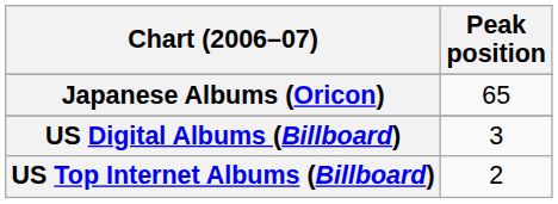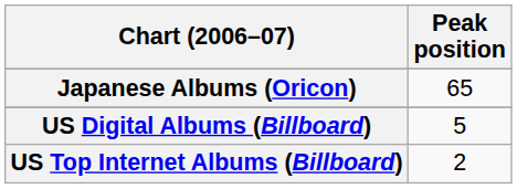 <table class="wikitable sortable plainrowheaders" style="text-align:center">
 <tr>
 <th scope="col">Chart (2006–07)</th>
 <th scope="col">Peak<br>position</th>
 </tr>
 <tr>
 </tr>
 <tr>
 </tr>
 <tr>
 </tr>
 <tr>
 <th scope="row">Japanese Albums (<a href='#'>Oricon</a>)</th>
 <td align="center">65</td>
 </tr>
 <tr>
 </tr>
 <tr>
 </tr>
 <tr>
 </tr>
 <tr>
 <th scope="row">US <a href='#'>Digital Albums </a>(<em><a href='#'>Billboard</a></em>)</th>
-<td align="center">3</td>
+<td align="center">5</td>
 </tr>
 <tr>
 <th scope="row">US <a href='#'>Top Internet Albums</a> (<em><a href='#'>Billboard</a></em>)</th>
 <td>2</td>
 </tr>
 </table>
